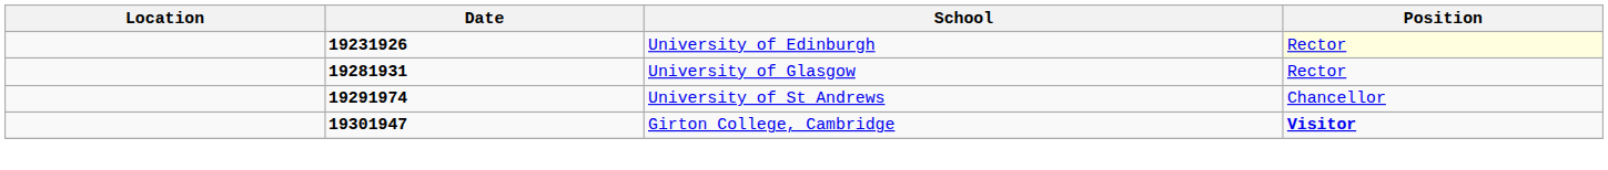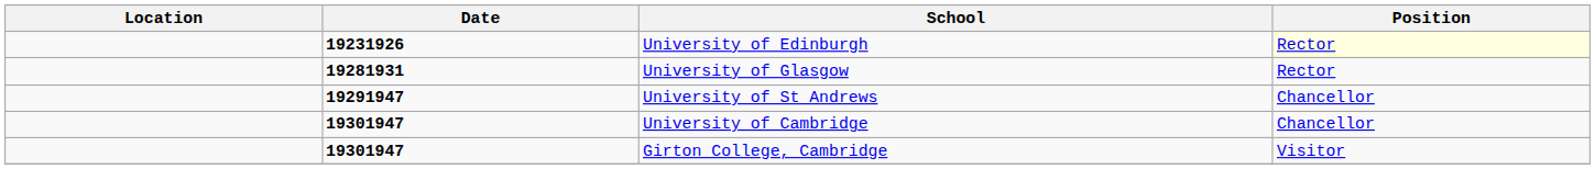 <table class="wikitable" style="width:100%;">
 <tr>
 <th style="width:20%;">Location</th>
 <th style="width:20%;">Date</th>
 <th style="width:40%;">School</th>
 <th style="width:20%;">Position</th>
 </tr>
 <tr>
 <td></td>
 <td><strong>19231926</strong></td>
 <td><a href='#'>University of Edinburgh</a></td>
 <td style="background: lightyellow;"><a href='#'>Rector</a></td>
 </tr>
 <tr>
 <td></td>
 <td><strong>19281931</strong></td>
 <td><a href='#'>University of Glasgow</a></td>
 <td><a href='#'>Rector</a></td>
 </tr>
 <tr>
 <td></td>
-<td><strong>19291974</strong></td>
+<td><strong>19291947</strong></td>
 <td><a href='#'>University of St Andrews</a></td>
 <td><a href='#'>Chancellor</a></td>
 </tr>
 <tr>
 <td></td>
 <td><strong>19301947</strong></td>
+<td><a href='#'>University of Cambridge</a></td>
+<td><a href='#'>Chancellor</a></td>
+</tr>
+<tr>
+<td></td>
+<td><strong>19301947</strong></td>
 <td><a href='#'>Girton College, Cambridge</a></td>
-<td><strong><a href='#'>Visitor</a></strong></td>
+<td><a href='#'>Visitor</a></td>
 </tr>
 <tr>
 </tr>
 </table>
